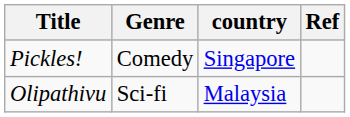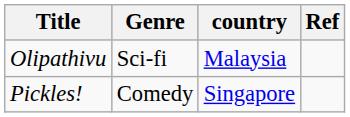 <table class="wikitable">
 <tr>
 <th>Title</th>
 <th>Genre</th>
 <th>country</th>
 <th>Ref</th>
 </tr>
 <tr>
+<td><em>Olipathivu</em></td>
+<td>Sci-fi</td>
+<td><a href='#'>Malaysia</a></td>
+<td></td>
+</tr>
+<tr>
 <td><em>Pickles!</em></td>
 <td>Comedy</td>
 <td><a href='#'>Singapore</a></td>
 <td></td>
 </tr>
-<tr>
-<td><em>Olipathivu</em></td>
-<td>Sci-fi</td>
-<td><a href='#'>Malaysia</a></td>
-<td></td>
-</tr>
 </table>
